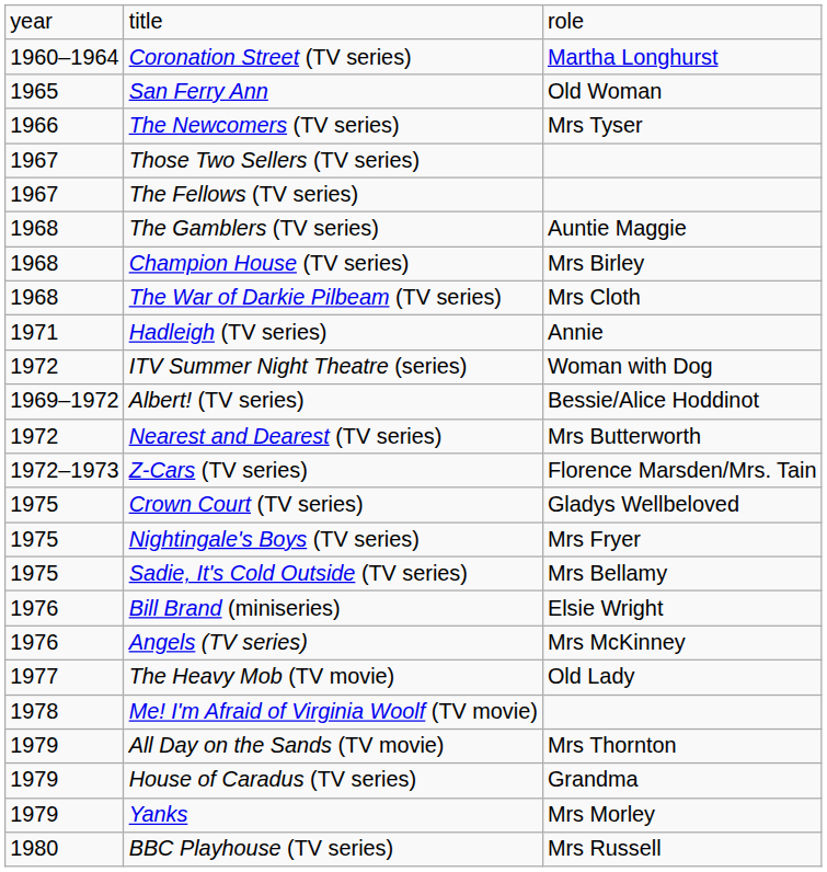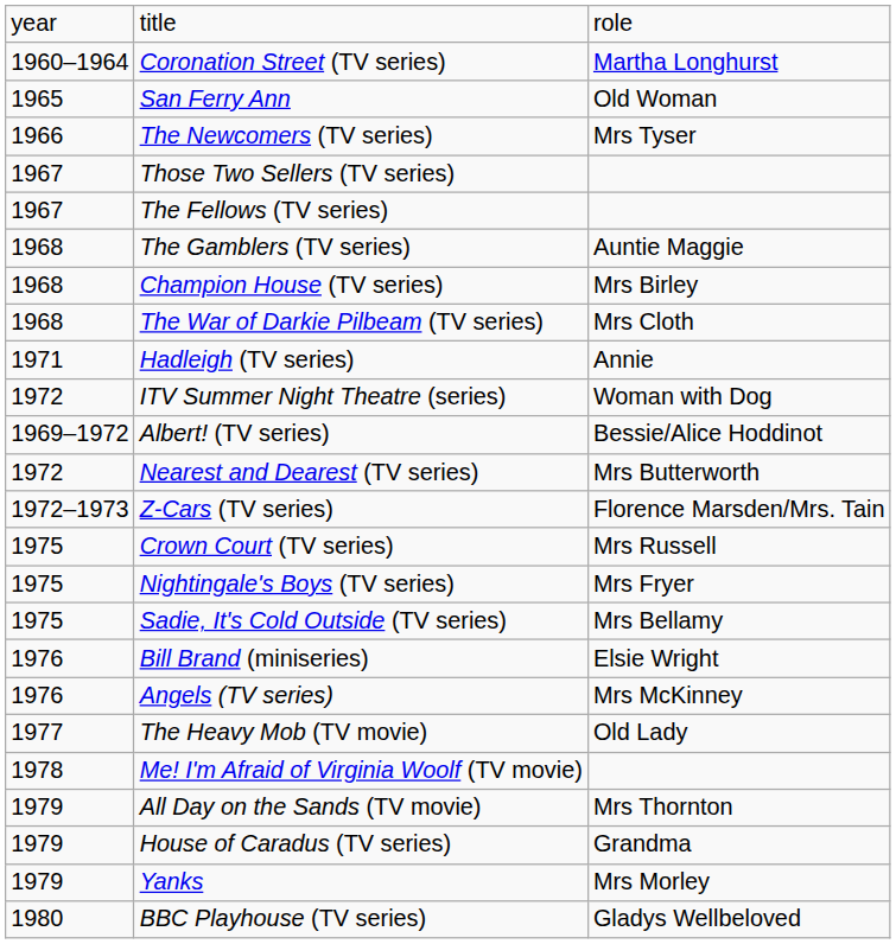 <table class="wikitable">
 <tr>
 <td>year</td>
 <td>title</td>
 <td>role</td>
 </tr>
 <tr>
 <td>1960–1964</td>
 <td><em><a href='#'>Coronation Street</a></em> (TV series)</td>
 <td><a href='#'>Martha Longhurst</a></td>
 </tr>
 <tr>
 <td>1965</td>
 <td><em><a href='#'>San Ferry Ann</a></em></td>
 <td>Old Woman</td>
 </tr>
 <tr>
 <td>1966</td>
 <td><em><a href='#'>The Newcomers</a></em> (TV series)</td>
 <td>Mrs Tyser</td>
 </tr>
 <tr>
 <td>1967</td>
 <td><em>Those Two Sellers</em> (TV series)</td>
 <td></td>
 </tr>
 <tr>
 <td>1967</td>
 <td><em>The Fellows</em> (TV series)</td>
 <td></td>
 </tr>
 <tr>
 <td>1968</td>
 <td><em>The Gamblers</em> (TV series)</td>
 <td>Auntie Maggie</td>
 </tr>
 <tr>
 <td>1968</td>
 <td><em><a href='#'>Champion House</a></em> (TV series)</td>
 <td>Mrs Birley</td>
 </tr>
 <tr>
 <td>1968</td>
 <td><em><a href='#'>The War of Darkie Pilbeam</a></em> (TV series)</td>
 <td>Mrs Cloth</td>
 </tr>
 <tr>
 <td>1971</td>
 <td><em><a href='#'>Hadleigh</a></em> (TV series)</td>
 <td>Annie</td>
 </tr>
 <tr>
 <td>1972</td>
 <td><em>ITV Summer Night Theatre</em> (series)</td>
 <td>Woman with Dog</td>
 </tr>
 <tr>
 <td>1969–1972</td>
 <td><em>Albert!</em> (TV series)</td>
 <td>Bessie/Alice Hoddinot</td>
 </tr>
 <tr>
 <td>1972</td>
 <td><em><a href='#'>Nearest and Dearest</a></em> (TV series)</td>
 <td>Mrs Butterworth</td>
 </tr>
 <tr>
 <td>1972–1973</td>
 <td><em><a href='#'>Z-Cars</a></em> (TV series)</td>
 <td>Florence Marsden/Mrs. Tain</td>
 </tr>
 <tr>
 <td>1975</td>
 <td><em><a href='#'>Crown Court</a></em> (TV series)</td>
-<td>Gladys Wellbeloved</td>
+<td>Mrs Russell</td>
 </tr>
 <tr>
 <td>1975</td>
 <td><em><a href='#'>Nightingale's Boys</a></em> (TV series)</td>
 <td>Mrs Fryer</td>
 </tr>
 <tr>
 <td>1975</td>
 <td><em><a href='#'>Sadie, It's Cold Outside</a></em> (TV series)</td>
 <td>Mrs Bellamy</td>
 </tr>
 <tr>
 <td>1976</td>
 <td><em><a href='#'>Bill Brand</a></em> (miniseries)</td>
 <td>Elsie Wright</td>
 </tr>
 <tr>
 <td>1976</td>
 <td><em><a href='#'>Angels</a> (TV series)</em></td>
 <td>Mrs McKinney</td>
 </tr>
 <tr>
 <td>1977</td>
 <td><em>The Heavy Mob</em> (TV movie)</td>
 <td>Old Lady</td>
 </tr>
 <tr>
 <td>1978</td>
 <td><em><a href='#'>Me! I'm Afraid of Virginia Woolf</a></em> (TV movie)</td>
 <td></td>
 </tr>
 <tr>
 <td>1979</td>
 <td><em>All Day on the Sands</em> (TV movie)</td>
 <td>Mrs Thornton</td>
 </tr>
 <tr>
 <td>1979</td>
 <td><em>House of Caradus</em> (TV series)</td>
 <td>Grandma</td>
 </tr>
 <tr>
 <td>1979</td>
 <td><em><a href='#'>Yanks</a></em></td>
 <td>Mrs Morley</td>
 </tr>
 <tr>
 <td>1980</td>
 <td><em>BBC Playhouse</em> (TV series)</td>
-<td>Mrs Russell</td>
+<td>Gladys Wellbeloved</td>
 </tr>
 </table>
